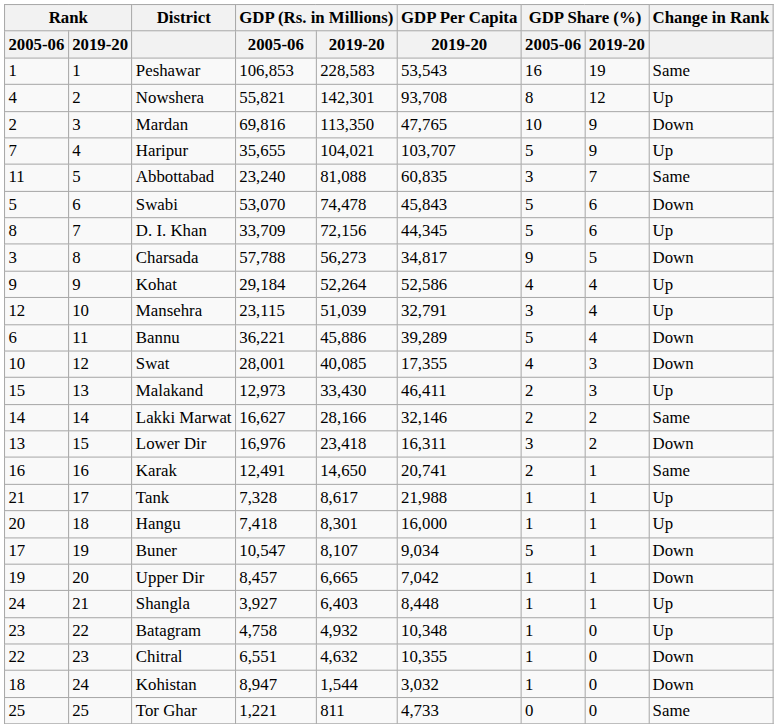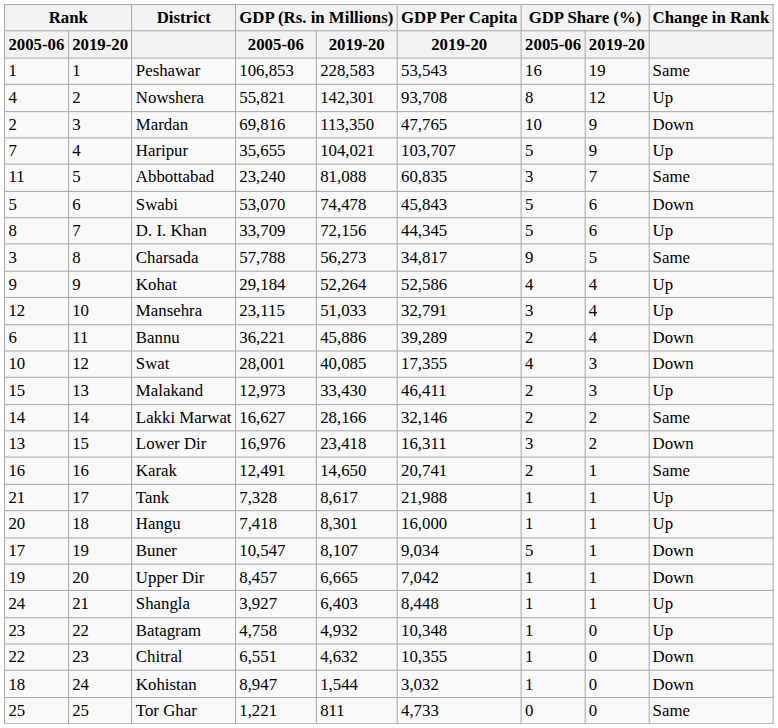 <table class="wikitable sortable">
 <tr>
 <th colspan="2">Rank</th>
 <th>District</th>
 <th colspan="2">GDP (Rs. in Millions)</th>
 <th>GDP Per Capita</th>
 <th colspan="2">GDP Share (%)</th>
 <th>Change in Rank</th>
 </tr>
 <tr>
 <th>2005-06</th>
 <th>2019-20</th>
 <th></th>
 <th>2005-06</th>
 <th>2019-20</th>
 <th>2019-20</th>
 <th>2005-06</th>
 <th>2019-20</th>
 <th></th>
 </tr>
 <tr>
 <td>1</td>
 <td>1</td>
 <td>Peshawar</td>
 <td>106,853</td>
 <td>228,583</td>
 <td>53,543</td>
 <td>16</td>
 <td>19</td>
 <td>Same</td>
 </tr>
 <tr>
 <td>4</td>
 <td>2</td>
 <td>Nowshera</td>
 <td>55,821</td>
 <td>142,301</td>
 <td>93,708</td>
 <td>8</td>
 <td>12</td>
 <td>Up</td>
 </tr>
 <tr>
 <td>2</td>
 <td>3</td>
 <td>Mardan</td>
 <td>69,816</td>
 <td>113,350</td>
 <td>47,765</td>
 <td>10</td>
 <td>9</td>
 <td>Down</td>
 </tr>
 <tr>
 <td>7</td>
 <td>4</td>
 <td>Haripur</td>
 <td>35,655</td>
 <td>104,021</td>
 <td>103,707</td>
 <td>5</td>
 <td>9</td>
 <td>Up</td>
 </tr>
 <tr>
 <td>11</td>
 <td>5</td>
 <td>Abbottabad</td>
 <td>23,240</td>
 <td>81,088</td>
 <td>60,835</td>
 <td>3</td>
 <td>7</td>
 <td>Same</td>
 </tr>
 <tr>
 <td>5</td>
 <td>6</td>
 <td>Swabi</td>
 <td>53,070</td>
 <td>74,478</td>
 <td>45,843</td>
 <td>5</td>
 <td>6</td>
 <td>Down</td>
 </tr>
 <tr>
 <td>8</td>
 <td>7</td>
 <td>D. I. Khan</td>
 <td>33,709</td>
 <td>72,156</td>
 <td>44,345</td>
 <td>5</td>
 <td>6</td>
 <td>Up</td>
 </tr>
 <tr>
 <td>3</td>
 <td>8</td>
 <td>Charsada</td>
 <td>57,788</td>
 <td>56,273</td>
 <td>34,817</td>
 <td>9</td>
 <td>5</td>
-<td>Down</td>
+<td>Same</td>
 </tr>
 <tr>
 <td>9</td>
 <td>9</td>
 <td>Kohat</td>
 <td>29,184</td>
 <td>52,264</td>
 <td>52,586</td>
 <td>4</td>
 <td>4</td>
 <td>Up</td>
 </tr>
 <tr>
 <td>12</td>
 <td>10</td>
 <td>Mansehra</td>
 <td>23,115</td>
-<td>51,039</td>
+<td>51,033</td>
 <td>32,791</td>
 <td>3</td>
 <td>4</td>
 <td>Up</td>
 </tr>
 <tr>
 <td>6</td>
 <td>11</td>
 <td>Bannu</td>
 <td>36,221</td>
 <td>45,886</td>
 <td>39,289</td>
-<td>5</td>
+<td>2</td>
 <td>4</td>
 <td>Down</td>
 </tr>
 <tr>
 <td>10</td>
 <td>12</td>
 <td>Swat</td>
 <td>28,001</td>
 <td>40,085</td>
 <td>17,355</td>
 <td>4</td>
 <td>3</td>
 <td>Down</td>
 </tr>
 <tr>
 <td>15</td>
 <td>13</td>
 <td>Malakand</td>
 <td>12,973</td>
 <td>33,430</td>
 <td>46,411</td>
 <td>2</td>
 <td>3</td>
 <td>Up</td>
 </tr>
 <tr>
 <td>14</td>
 <td>14</td>
 <td>Lakki Marwat</td>
 <td>16,627</td>
 <td>28,166</td>
 <td>32,146</td>
 <td>2</td>
 <td>2</td>
 <td>Same</td>
 </tr>
 <tr>
 <td>13</td>
 <td>15</td>
 <td>Lower Dir</td>
 <td>16,976</td>
 <td>23,418</td>
 <td>16,311</td>
 <td>3</td>
 <td>2</td>
 <td>Down</td>
 </tr>
 <tr>
 <td>16</td>
 <td>16</td>
 <td>Karak</td>
 <td>12,491</td>
 <td>14,650</td>
 <td>20,741</td>
 <td>2</td>
 <td>1</td>
 <td>Same</td>
 </tr>
 <tr>
 <td>21</td>
 <td>17</td>
 <td>Tank</td>
 <td>7,328</td>
 <td>8,617</td>
 <td>21,988</td>
 <td>1</td>
 <td>1</td>
 <td>Up</td>
 </tr>
 <tr>
 <td>20</td>
 <td>18</td>
 <td>Hangu</td>
 <td>7,418</td>
 <td>8,301</td>
 <td>16,000</td>
 <td>1</td>
 <td>1</td>
 <td>Up</td>
 </tr>
 <tr>
 <td>17</td>
 <td>19</td>
 <td>Buner</td>
 <td>10,547</td>
 <td>8,107</td>
 <td>9,034</td>
 <td>5</td>
 <td>1</td>
 <td>Down</td>
 </tr>
 <tr>
 <td>19</td>
 <td>20</td>
 <td>Upper Dir</td>
 <td>8,457</td>
 <td>6,665</td>
 <td>7,042</td>
 <td>1</td>
 <td>1</td>
 <td>Down</td>
 </tr>
 <tr>
 <td>24</td>
 <td>21</td>
 <td>Shangla</td>
 <td>3,927</td>
 <td>6,403</td>
 <td>8,448</td>
 <td>1</td>
 <td>1</td>
 <td>Up</td>
 </tr>
 <tr>
 <td>23</td>
 <td>22</td>
 <td>Batagram</td>
 <td>4,758</td>
 <td>4,932</td>
 <td>10,348</td>
 <td>1</td>
 <td>0</td>
 <td>Up</td>
 </tr>
 <tr>
 <td>22</td>
 <td>23</td>
 <td>Chitral</td>
 <td>6,551</td>
 <td>4,632</td>
 <td>10,355</td>
 <td>1</td>
 <td>0</td>
 <td>Down</td>
 </tr>
 <tr>
 <td>18</td>
 <td>24</td>
 <td>Kohistan</td>
 <td>8,947</td>
 <td>1,544</td>
 <td>3,032</td>
 <td>1</td>
 <td>0</td>
 <td>Down</td>
 </tr>
 <tr>
 <td>25</td>
 <td>25</td>
 <td>Tor Ghar</td>
 <td>1,221</td>
 <td>811</td>
 <td>4,733</td>
 <td>0</td>
 <td>0</td>
 <td>Same</td>
 </tr>
 </table>
